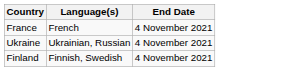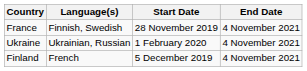 <table class="wikitable">
 <tr>
 <th>Country</th>
 <th>Language(s)</th>
+<th>Start Date</th>
 <th>End Date</th>
 </tr>
 <tr France>
 <td>France</td>
-<td>French</td>
+<td>Finnish, Swedish</td>
+<td>28 November 2019</td>
 <td>4 November 2021</td>
 </tr>
 <tr Ukraine>
 <td>Ukraine</td>
 <td>Ukrainian, Russian</td>
+<td>1 February 2020</td>
 <td>4 November 2021</td>
 </tr>
 <tr Finland>
 <td>Finland</td>
-<td>Finnish, Swedish</td>
+<td>French</td>
+<td>5 December 2019</td>
 <td>4 November 2021</td>
 </tr>
 </table>
